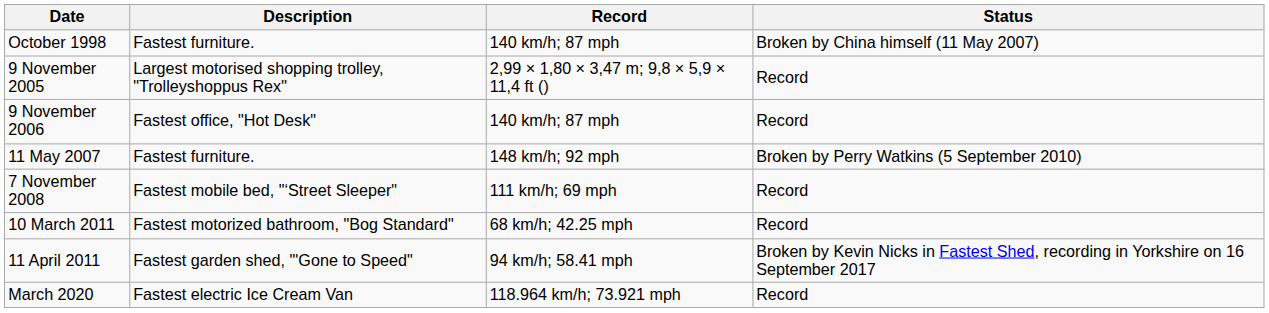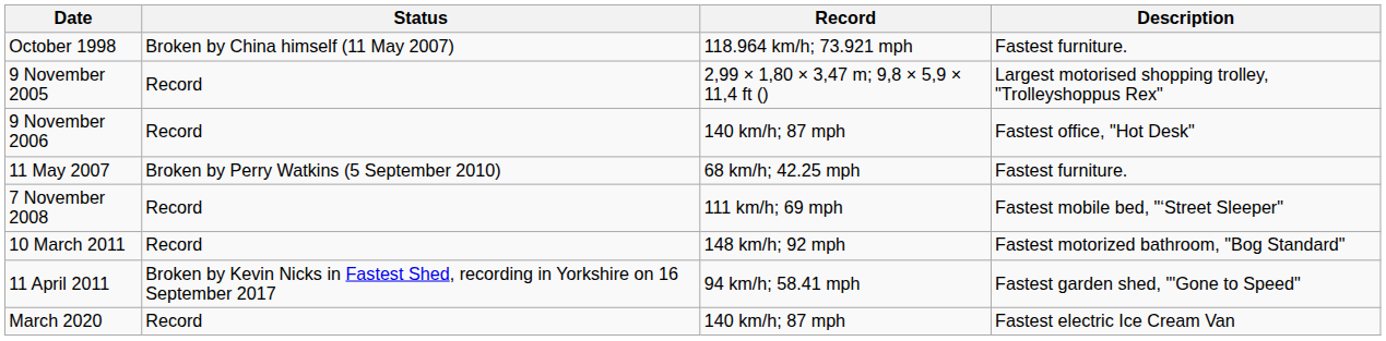 <table class="wikitable">
 <tr>
 <th>Date</th>
+<th>Status</th>
+<th>Record</th>
 <th>Description</th>
-<th>Record</th>
-<th>Status</th>
 </tr>
 <tr>
 <td>October 1998</td>
+<td>Broken by China himself (11 May 2007)</td>
+<td>118.964 km/h; 73.921 mph</td>
 <td>Fastest furniture.</td>
-<td>140 km/h; 87 mph</td>
-<td>Broken by China himself (11 May 2007)</td>
 </tr>
 <tr>
 <td>9 November 2005</td>
+<td>Record</td>
+<td>2,99 × 1,80 × 3,47 m; 9,8 × 5,9 × 11,4 ft ()</td>
 <td>Largest motorised shopping trolley, "Trolleyshoppus Rex"</td>
-<td>2,99 × 1,80 × 3,47 m; 9,8 × 5,9 × 11,4 ft ()</td>
-<td>Record</td>
 </tr>
 <tr>
 <td>9 November 2006</td>
+<td>Record</td>
+<td>140 km/h; 87 mph</td>
 <td>Fastest office, "Hot Desk"</td>
-<td>140 km/h; 87 mph</td>
-<td>Record</td>
 </tr>
 <tr>
 <td>11 May 2007</td>
+<td>Broken by Perry Watkins (5 September 2010)</td>
+<td>68 km/h; 42.25 mph</td>
 <td>Fastest furniture.</td>
-<td>148 km/h; 92 mph</td>
-<td>Broken by Perry Watkins (5 September 2010)</td>
 </tr>
 <tr>
 <td>7 November 2008</td>
+<td>Record</td>
+<td>111 km/h; 69 mph</td>
 <td>Fastest mobile bed, "‘Street Sleeper"</td>
-<td>111 km/h; 69 mph</td>
-<td>Record</td>
 </tr>
 <tr>
 <td>10 March 2011</td>
+<td>Record</td>
+<td>148 km/h; 92 mph</td>
 <td>Fastest motorized bathroom, "Bog Standard"</td>
-<td>68 km/h; 42.25 mph</td>
-<td>Record</td>
 </tr>
 <tr>
 <td>11 April 2011</td>
+<td>Broken by Kevin Nicks in <a href='#'>Fastest Shed</a>, recording  in Yorkshire on 16 September 2017</td>
+<td>94 km/h; 58.41 mph</td>
 <td>Fastest garden shed, "'Gone to Speed"</td>
-<td>94 km/h; 58.41 mph</td>
-<td>Broken by Kevin Nicks in <a href='#'>Fastest Shed</a>, recording  in Yorkshire on 16 September 2017</td>
 </tr>
 <tr>
 <td>March 2020</td>
+<td>Record</td>
+<td>140 km/h; 87 mph</td>
 <td>Fastest electric Ice Cream Van </td>
-<td>118.964 km/h; 73.921 mph</td>
-<td>Record</td>
 </tr>
 </table>
